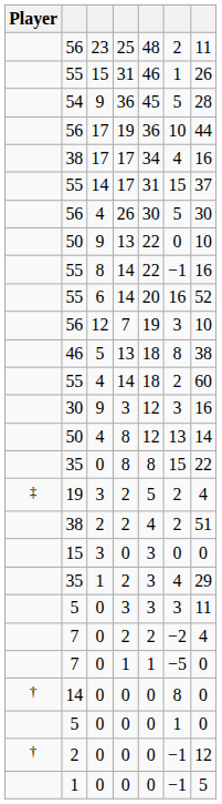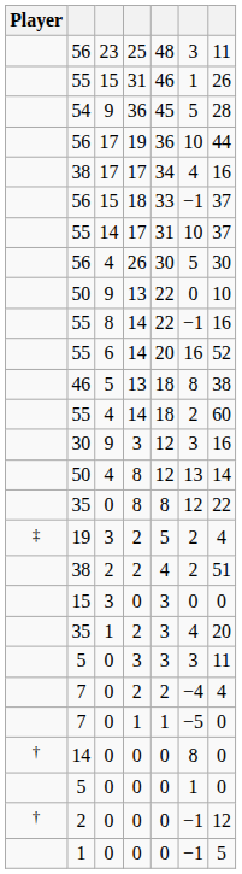 <table class="wikitable sortable" style="text-align:center;">
 <tr>
 <th>Player</th>
 <th></th>
 <th></th>
 <th></th>
 <th></th>
 <th data-sort-type="number"></th>
 <th></th>
 </tr>
 <tr>
 <td></td>
 <td>56</td>
 <td>23</td>
 <td>25</td>
 <td>48</td>
-<td>2</td>
+<td>3</td>
 <td>11</td>
 </tr>
 <tr>
 <td></td>
 <td>55</td>
 <td>15</td>
 <td>31</td>
 <td>46</td>
 <td>1</td>
 <td>26</td>
 </tr>
 <tr>
 <td></td>
 <td>54</td>
 <td>9</td>
 <td>36</td>
 <td>45</td>
 <td>5</td>
 <td>28</td>
 </tr>
 <tr>
 <td></td>
 <td>56</td>
 <td>17</td>
 <td>19</td>
 <td>36</td>
 <td>10</td>
 <td>44</td>
 </tr>
 <tr>
 <td></td>
 <td>38</td>
 <td>17</td>
 <td>17</td>
 <td>34</td>
 <td>4</td>
 <td>16</td>
 </tr>
 <tr>
 <td></td>
+<td>56</td>
+<td>15</td>
+<td>18</td>
+<td>33</td>
+<td>−1</td>
+<td>37</td>
+</tr>
+<tr>
+<td></td>
 <td>55</td>
 <td>14</td>
 <td>17</td>
 <td>31</td>
-<td>15</td>
+<td>10</td>
 <td>37</td>
 </tr>
 <tr>
 <td></td>
 <td>56</td>
 <td>4</td>
 <td>26</td>
 <td>30</td>
 <td>5</td>
 <td>30</td>
 </tr>
 <tr>
 <td></td>
 <td>50</td>
 <td>9</td>
 <td>13</td>
 <td>22</td>
 <td>0</td>
 <td>10</td>
 </tr>
 <tr>
 <td></td>
 <td>55</td>
 <td>8</td>
 <td>14</td>
 <td>22</td>
 <td>−1</td>
 <td>16</td>
 </tr>
 <tr>
 <td></td>
 <td>55</td>
 <td>6</td>
 <td>14</td>
 <td>20</td>
 <td>16</td>
 <td>52</td>
-</tr>
-<tr>
-<td></td>
-<td>56</td>
-<td>12</td>
-<td>7</td>
-<td>19</td>
-<td>3</td>
-<td>10</td>
 </tr>
 <tr>
 <td></td>
 <td>46</td>
 <td>5</td>
 <td>13</td>
 <td>18</td>
 <td>8</td>
 <td>38</td>
 </tr>
 <tr>
 <td></td>
 <td>55</td>
 <td>4</td>
 <td>14</td>
 <td>18</td>
 <td>2</td>
 <td>60</td>
 </tr>
 <tr>
 <td></td>
 <td>30</td>
 <td>9</td>
 <td>3</td>
 <td>12</td>
 <td>3</td>
 <td>16</td>
 </tr>
 <tr>
 <td></td>
 <td>50</td>
 <td>4</td>
 <td>8</td>
 <td>12</td>
 <td>13</td>
 <td>14</td>
 </tr>
 <tr>
 <td></td>
 <td>35</td>
 <td>0</td>
 <td>8</td>
 <td>8</td>
-<td>15</td>
+<td>12</td>
 <td>22</td>
 </tr>
 <tr>
 <td><sup>‡</sup></td>
 <td>19</td>
 <td>3</td>
 <td>2</td>
 <td>5</td>
 <td>2</td>
 <td>4</td>
 </tr>
 <tr>
 <td></td>
 <td>38</td>
 <td>2</td>
 <td>2</td>
 <td>4</td>
 <td>2</td>
 <td>51</td>
 </tr>
 <tr>
 <td></td>
 <td>15</td>
 <td>3</td>
 <td>0</td>
 <td>3</td>
 <td>0</td>
 <td>0</td>
 </tr>
 <tr>
 <td></td>
 <td>35</td>
 <td>1</td>
 <td>2</td>
 <td>3</td>
 <td>4</td>
-<td>29</td>
+<td>20</td>
 </tr>
 <tr>
 <td></td>
 <td>5</td>
 <td>0</td>
 <td>3</td>
 <td>3</td>
 <td>3</td>
 <td>11</td>
 </tr>
 <tr>
 <td></td>
 <td>7</td>
 <td>0</td>
 <td>2</td>
 <td>2</td>
-<td>−2</td>
+<td>−4</td>
 <td>4</td>
 </tr>
 <tr>
 <td></td>
 <td>7</td>
 <td>0</td>
 <td>1</td>
 <td>1</td>
 <td>−5</td>
 <td>0</td>
 </tr>
 <tr>
 <td><sup>†</sup></td>
 <td>14</td>
 <td>0</td>
 <td>0</td>
 <td>0</td>
 <td>8</td>
 <td>0</td>
 </tr>
 <tr>
 <td></td>
 <td>5</td>
 <td>0</td>
 <td>0</td>
 <td>0</td>
 <td>1</td>
 <td>0</td>
 </tr>
 <tr>
 <td><sup>†</sup></td>
 <td>2</td>
 <td>0</td>
 <td>0</td>
 <td>0</td>
 <td>−1</td>
 <td>12</td>
 </tr>
 <tr>
 <td></td>
 <td>1</td>
 <td>0</td>
 <td>0</td>
 <td>0</td>
 <td>−1</td>
 <td>5</td>
 </tr>
 </table>
